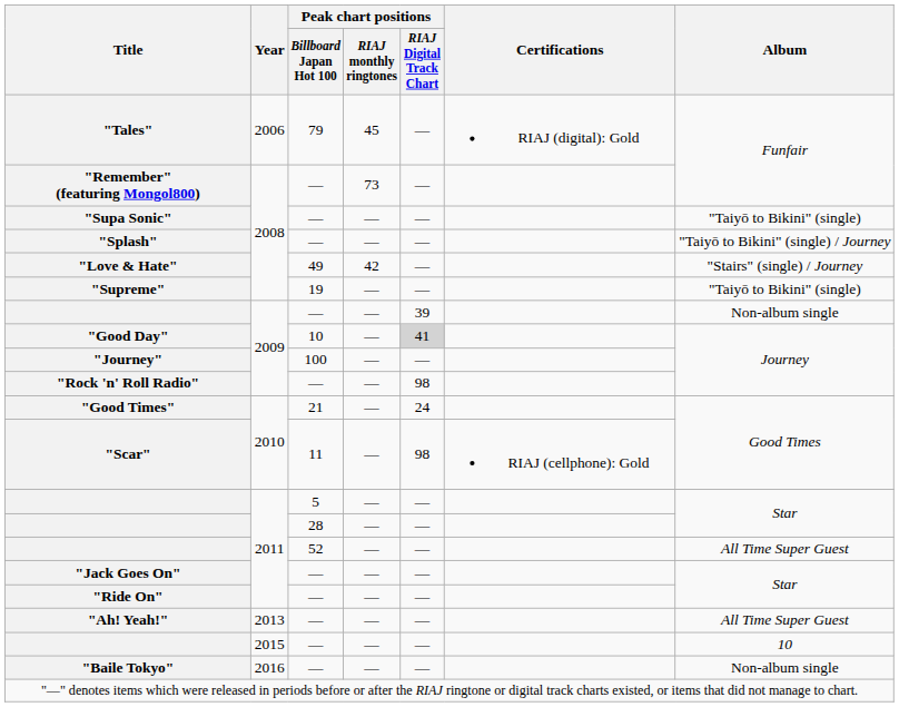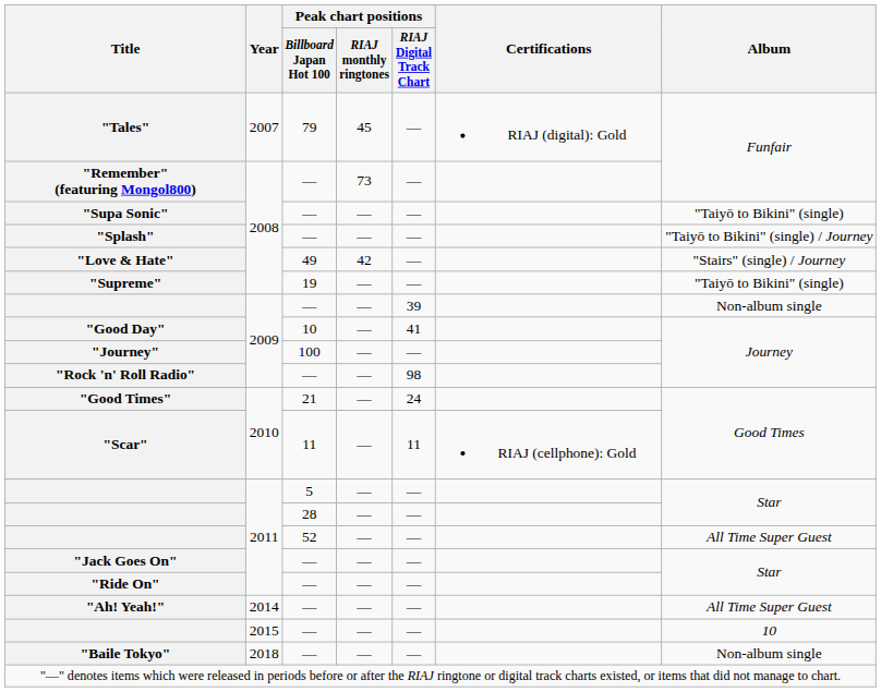 <table class="wikitable plainrowheaders" style="text-align:center;">
 <tr>
 <th scope="col" rowspan="2" style="width:16em;">Title</th>
 <th scope="col" rowspan="2">Year</th>
 <th scope="col" colspan="3">Peak chart positions</th>
 <th scope="col" rowspan="2" style="width:15em;">Certifications</th>
 <th scope="col" rowspan="2">Album</th>
 </tr>
 <tr>
 <th style="width:3em;font-size:85%"><em>Billboard</em> Japan Hot 100<br></th>
 <th style="width:3em;font-size:85%"><em>RIAJ</em><br>monthly<br>ringtones<br></th>
 <th style="width:3em;font-size:85%"><em>RIAJ</em><br><a href='#'>Digital<br>Track<br>Chart</a><br></th>
 </tr>
 <tr>
 <th scope="row">"Tales"</th>
-<td>2006</td>
+<td>2007</td>
 <td>79</td>
 <td>45</td>
 <td>—</td>
 <td><br><ul><li>RIAJ <span>(digital)</span>: Gold</li></ul></td>
 <td rowspan="2"><em>Funfair</em></td>
 </tr>
 <tr>
 <th scope="row">"Remember"<br><span>(featuring <a href='#'>Mongol800</a>)</span></th>
 <td rowspan="5">2008</td>
 <td>—</td>
 <td>73</td>
 <td>—</td>
 <td></td>
 </tr>
 <tr>
 <th scope="row">"Supa Sonic"</th>
 <td>—</td>
 <td>—</td>
 <td>—</td>
 <td></td>
 <td>"Taiyō to Bikini" <span>(single)</span></td>
 </tr>
 <tr>
 <th scope="row">"Splash"</th>
 <td>—</td>
 <td>—</td>
 <td>—</td>
 <td></td>
 <td>"Taiyō to Bikini" <span>(single)</span> / <em>Journey</em></td>
 </tr>
 <tr>
 <th scope="row">"Love & Hate"</th>
 <td>49</td>
 <td>42</td>
 <td>—</td>
 <td></td>
 <td>"Stairs" <span>(single)</span> / <em>Journey</em></td>
 </tr>
 <tr>
 <th scope="row">"Supreme"</th>
 <td>19</td>
 <td>—</td>
 <td>—</td>
 <td></td>
 <td>"Taiyō to Bikini" <span>(single)</span></td>
 </tr>
 <tr>
 <th scope="row"></th>
 <td rowspan="4">2009</td>
 <td>—</td>
 <td>—</td>
 <td>39</td>
 <td></td>
 <td>Non-album single</td>
 </tr>
 <tr>
 <th scope="row">"Good Day"</th>
 <td>10</td>
 <td>—</td>
-<td style="background: lightgrey;">41</td>
+<td>41</td>
 <td></td>
 <td rowspan="3"><em>Journey</em></td>
 </tr>
 <tr>
 <th scope="row">"Journey"</th>
 <td>100</td>
 <td>—</td>
 <td>—</td>
 <td></td>
 </tr>
 <tr>
 <th scope="row">"Rock 'n' Roll Radio"</th>
 <td>—</td>
 <td>—</td>
 <td>98</td>
 <td></td>
 </tr>
 <tr>
 <th scope="row">"Good Times"</th>
 <td rowspan="2">2010</td>
 <td>21</td>
 <td>—</td>
 <td>24</td>
 <td></td>
 <td rowspan="2"><em>Good Times</em></td>
 </tr>
 <tr>
 <th scope="row">"Scar"</th>
 <td>11</td>
 <td>—</td>
-<td>98</td>
+<td>11</td>
 <td><br><ul><li>RIAJ <span>(cellphone)</span>: Gold</li></ul></td>
 </tr>
 <tr>
 <th scope="row"></th>
 <td rowspan="5">2011</td>
 <td>5</td>
 <td>—</td>
 <td>—</td>
 <td></td>
 <td rowspan="2"><em>Star</em></td>
 </tr>
 <tr>
 <th scope="row"></th>
 <td>28</td>
 <td>—</td>
 <td>—</td>
 <td></td>
 </tr>
 <tr>
 <th scope="row"></th>
 <td>52</td>
 <td>—</td>
 <td>—</td>
 <td></td>
 <td><em>All Time Super Guest</em></td>
 </tr>
 <tr>
 <th scope="row">"Jack Goes On"</th>
 <td>—</td>
 <td>—</td>
 <td>—</td>
 <td></td>
 <td rowspan="2"><em>Star</em></td>
 </tr>
 <tr>
 <th scope="row">"Ride On"</th>
 <td>—</td>
 <td>—</td>
 <td>—</td>
 <td></td>
 </tr>
 <tr>
 <th scope="row">"Ah! Yeah!"</th>
-<td>2013</td>
+<td>2014</td>
 <td>—</td>
 <td>—</td>
 <td>—</td>
 <td></td>
 <td><em>All Time Super Guest</em></td>
 </tr>
 <tr>
 <th scope="row"></th>
 <td>2015</td>
 <td>—</td>
 <td>—</td>
 <td>—</td>
 <td></td>
 <td><em>10</em></td>
 </tr>
 <tr>
 <th scope="row">"Baile Tokyo"</th>
-<td rowspan="1">2016</td>
+<td rowspan="1">2018</td>
 <td>—</td>
 <td>—</td>
 <td>—</td>
 <td></td>
 <td>Non-album single</td>
 </tr>
 <tr>
 <td colspan="12" align="center" style="font-size:90%;">"—" denotes items which were released in periods before or after the <em>RIAJ</em> ringtone or digital track charts existed, or items that did not manage to chart.</td>
 </tr>
 </table>
